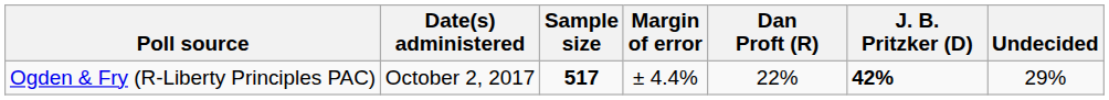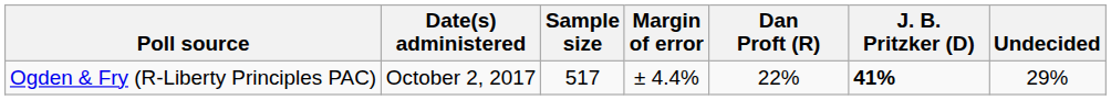 <table class="wikitable">
 <tr valign=bottom>
 <th>Poll source</th>
 <th>Date(s)<br>administered</th>
 <th>Sample<br>size</th>
 <th>Margin<br>of error</th>
 <th style="width:100px;">Dan<br>Proft (R)</th>
 <th style="width:100px;">J. B.<br>Pritzker (D)</th>
 <th>Undecided</th>
 </tr>
 <tr>
 <td><a href='#'>Ogden & Fry</a> (R-Liberty Principles PAC)</td>
 <td align=center>October 2, 2017</td>
-<td align=center><strong>517</strong></td>
+<td align=center>517</td>
 <td align=center>± 4.4%</td>
 <td align=center>22%</td>
-<td><strong>42%</strong></td>
+<td><strong>41%</strong></td>
 <td align=center>29%</td>
 </tr>
 </table>
